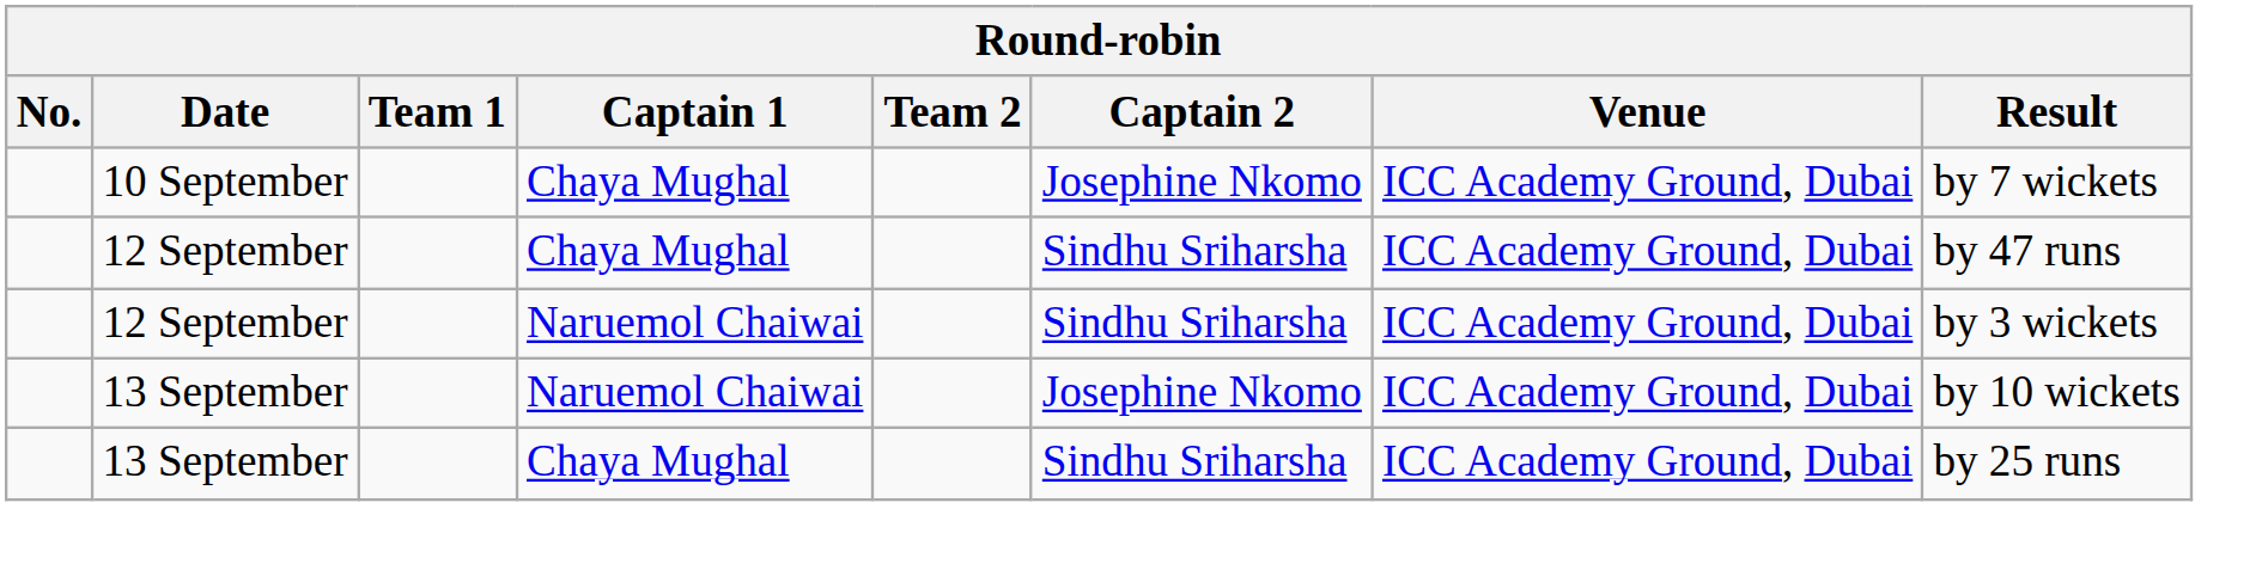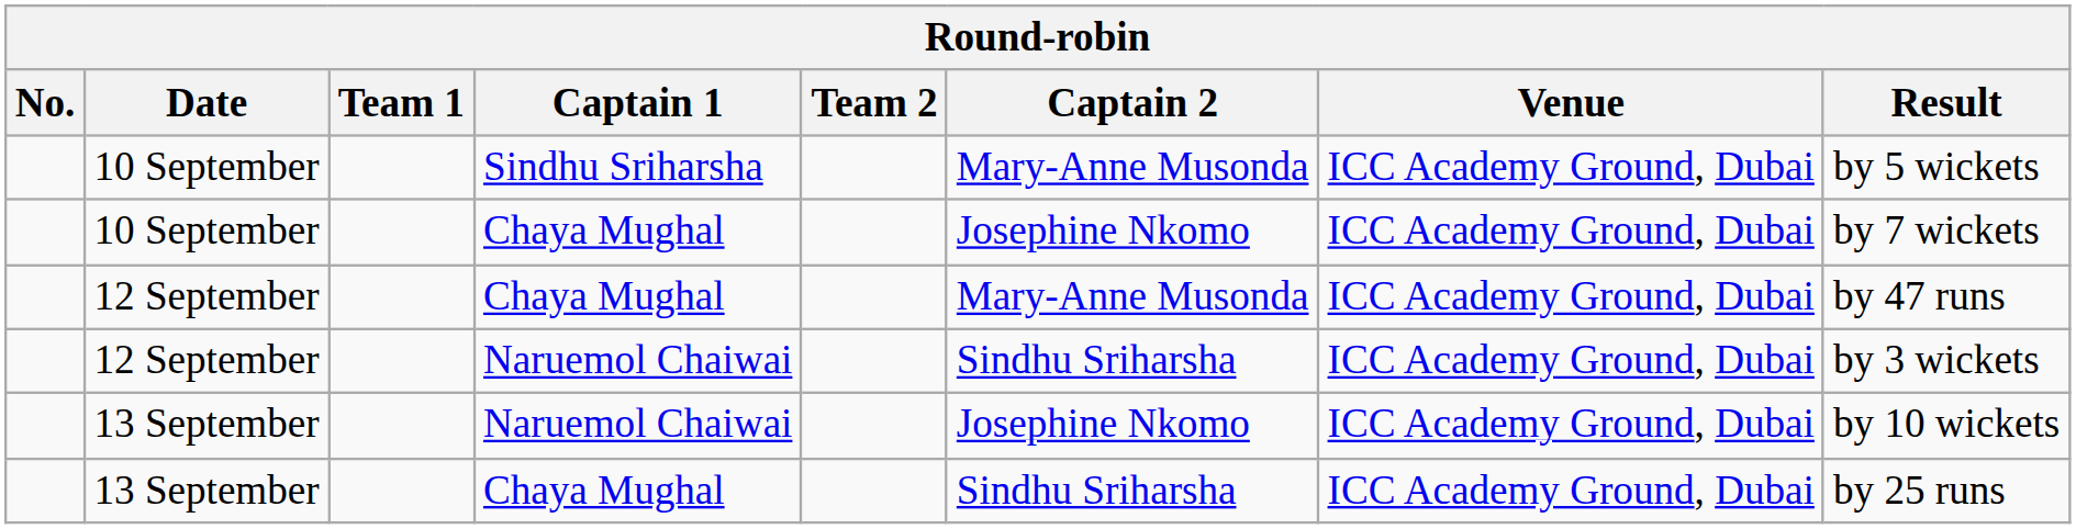 <table class="wikitable">
 <tr>
 <th colspan="8">Round-robin</th>
 </tr>
 <tr>
 <th>No.</th>
 <th>Date</th>
 <th>Team 1</th>
 <th>Captain 1</th>
 <th>Team 2</th>
 <th>Captain 2</th>
 <th>Venue</th>
 <th>Result</th>
 </tr>
 <tr>
 <td></td>
 <td>10 September</td>
 <td></td>
+<td><a href='#'>Sindhu Sriharsha</a></td>
+<td></td>
+<td><a href='#'>Mary-Anne Musonda</a></td>
+<td><a href='#'>ICC Academy Ground</a>, <a href='#'>Dubai</a></td>
+<td> by 5 wickets</td>
+</tr>
+<tr>
+<td></td>
+<td>10 September</td>
+<td></td>
 <td><a href='#'>Chaya Mughal</a></td>
 <td></td>
 <td><a href='#'>Josephine Nkomo</a></td>
 <td><a href='#'>ICC Academy Ground</a>, <a href='#'>Dubai</a></td>
 <td> by 7 wickets</td>
 </tr>
 <tr>
 <td></td>
 <td>12 September</td>
 <td></td>
 <td><a href='#'>Chaya Mughal</a></td>
 <td></td>
-<td><a href='#'>Sindhu Sriharsha</a></td>
+<td><a href='#'>Mary-Anne Musonda</a></td>
 <td><a href='#'>ICC Academy Ground</a>, <a href='#'>Dubai</a></td>
 <td> by 47 runs</td>
 </tr>
 <tr>
 <td></td>
 <td>12 September</td>
 <td></td>
 <td><a href='#'>Naruemol Chaiwai</a></td>
 <td></td>
 <td><a href='#'>Sindhu Sriharsha</a></td>
 <td><a href='#'>ICC Academy Ground</a>, <a href='#'>Dubai</a></td>
 <td> by 3 wickets</td>
 </tr>
 <tr>
 <td></td>
 <td>13 September</td>
 <td></td>
 <td><a href='#'>Naruemol Chaiwai</a></td>
 <td></td>
 <td><a href='#'>Josephine Nkomo</a></td>
 <td><a href='#'>ICC Academy Ground</a>, <a href='#'>Dubai</a></td>
 <td> by 10 wickets</td>
 </tr>
 <tr>
 <td></td>
 <td>13 September</td>
 <td></td>
 <td><a href='#'>Chaya Mughal</a></td>
 <td></td>
 <td><a href='#'>Sindhu Sriharsha</a></td>
 <td><a href='#'>ICC Academy Ground</a>, <a href='#'>Dubai</a></td>
 <td> by 25 runs</td>
 </tr>
 </table>
